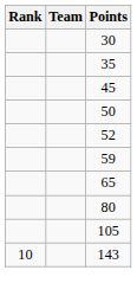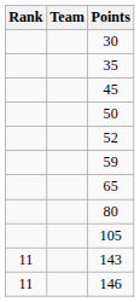 <table class="wikitable sortable" style=" text-align:center; font-size:95%;">
 <tr>
 <th>Rank</th>
 <th>Team</th>
 <th>Points</th>
 </tr>
 <tr>
 <td></td>
 <td align="left"></td>
 <td>30</td>
 </tr>
 <tr>
 <td></td>
 <td align="left"></td>
 <td>35</td>
 </tr>
 <tr>
 <td></td>
 <td align="left"></td>
 <td>45</td>
 </tr>
 <tr>
 <td></td>
 <td align="left"></td>
 <td>50</td>
 </tr>
 <tr>
 <td></td>
 <td align="left"></td>
 <td>52</td>
 </tr>
 <tr>
 <td></td>
 <td align="left"></td>
 <td>59</td>
 </tr>
 <tr>
 <td></td>
 <td align="left"></td>
 <td>65</td>
 </tr>
 <tr>
 <td></td>
 <td align="left"></td>
 <td>80</td>
 </tr>
 <tr>
 <td></td>
 <td align="left"></td>
 <td>105</td>
 </tr>
 <tr>
-<td>10</td>
+<td>11</td>
 <td align="left"></td>
 <td>143</td>
 </tr>
+<tr>
+<td>11</td>
+<td align="left"></td>
+<td>146</td>
+</tr>
 </table>
